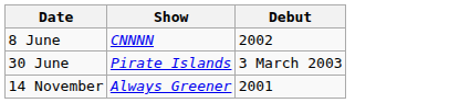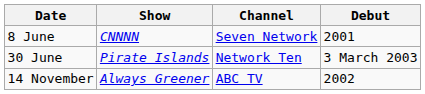 <table class="wikitable">
 <tr>
 <th>Date</th>
 <th>Show</th>
+<th>Channel</th>
 <th>Debut</th>
 </tr>
 <tr>
 <td>8 June</td>
 <td><em><a href='#'>CNNNN</a></em></td>
-<td>2002</td>
+<td><a href='#'>Seven Network</a></td>
+<td>2001</td>
 </tr>
 <tr>
 <td>30 June</td>
 <td><em><a href='#'>Pirate Islands</a></em></td>
+<td><a href='#'>Network Ten</a></td>
 <td>3 March 2003</td>
 </tr>
 <tr>
 <td>14 November</td>
 <td><em><a href='#'>Always Greener</a></em></td>
-<td>2001</td>
+<td><a href='#'>ABC TV</a></td>
+<td>2002</td>
 </tr>
 </table>
